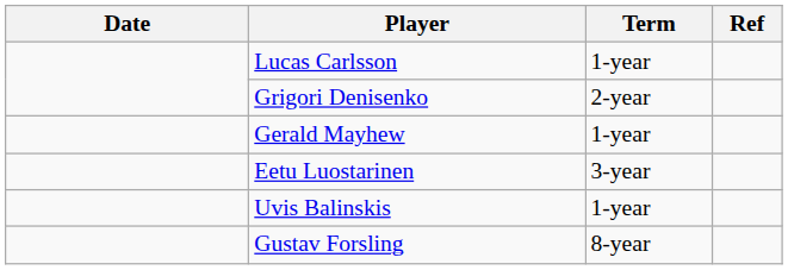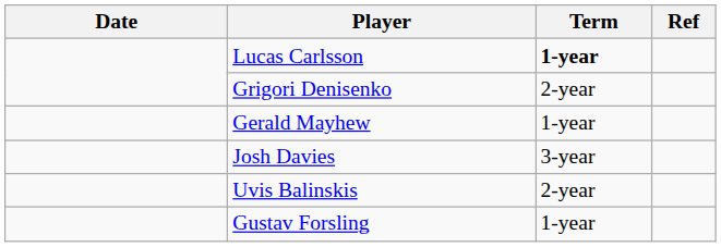 <table class="wikitable">
 <tr>
 <th style="width: 10em;">Date</th>
 <th style="width: 14em;">Player</th>
 <th style="width: 5em;">Term</th>
 <th style="width: 2.5em;">Ref</th>
 </tr>
 <tr>
 <td rowspan="2"></td>
 <td><a href='#'>Lucas Carlsson</a></td>
-<td>1-year</td>
+<td><strong>1-year</strong></td>
 <td></td>
 </tr>
 <tr>
 <td><a href='#'>Grigori Denisenko</a></td>
 <td>2-year</td>
 <td></td>
 </tr>
 <tr>
 <td></td>
 <td><a href='#'>Gerald Mayhew</a></td>
 <td>1-year</td>
 <td></td>
 </tr>
 <tr>
 <td></td>
-<td><a href='#'>Eetu Luostarinen</a></td>
+<td><a href='#'>Josh Davies</a></td>
 <td>3-year</td>
 <td></td>
 </tr>
 <tr>
 <td></td>
 <td><a href='#'>Uvis Balinskis</a></td>
-<td>1-year</td>
+<td>2-year</td>
 <td></td>
 </tr>
 <tr>
 <td></td>
 <td><a href='#'>Gustav Forsling</a></td>
-<td>8-year</td>
+<td>1-year</td>
 <td></td>
 </tr>
 </table>
